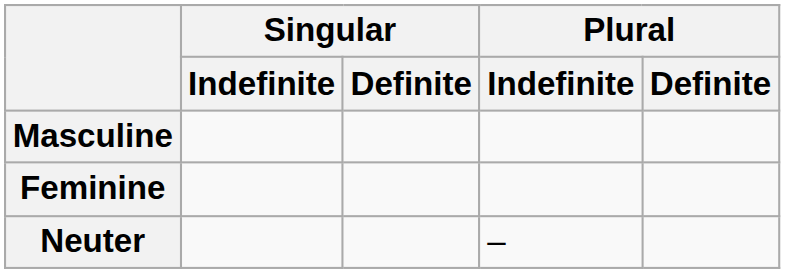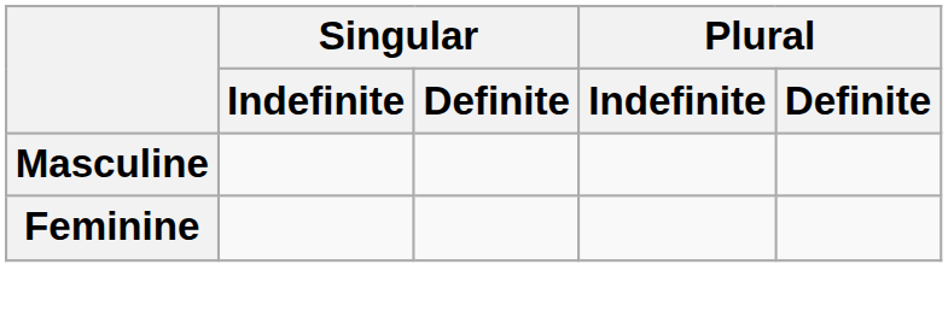 <table class="wikitable">
 <tr>
 <th rowspan="2"></th>
 <th colspan="2">Singular</th>
 <th colspan="2">Plural</th>
 </tr>
 <tr>
 <th>Indefinite</th>
 <th>Definite</th>
 <th>Indefinite</th>
 <th>Definite</th>
 </tr>
 <tr>
 <th>Masculine</th>
 <td></td>
 <td></td>
 <td></td>
 <td></td>
 </tr>
 <tr>
 <th>Feminine</th>
 <td></td>
 <td></td>
 <td></td>
 <td></td>
 </tr>
-<tr>
-<th>Neuter</th>
-<td></td>
-<td></td>
-<td>–</td>
-<td></td>
-</tr>
 </table>
